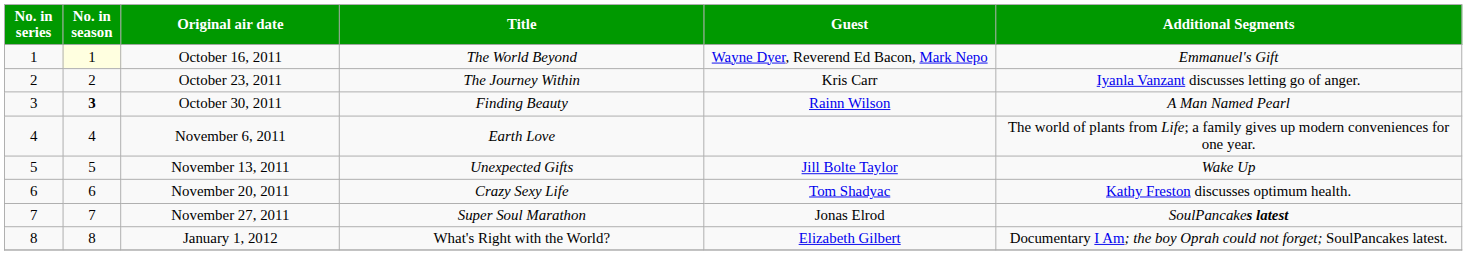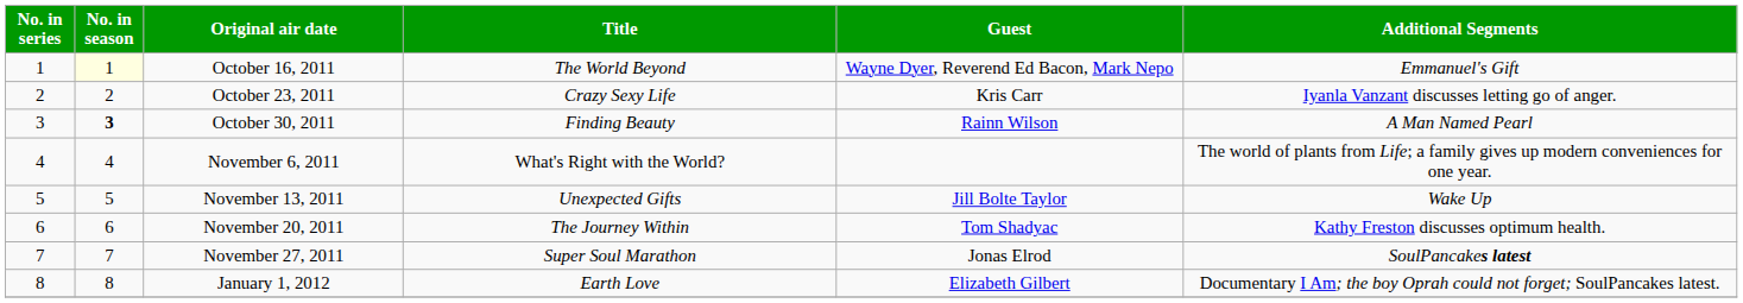 <table class="wikitable plainrowheaders" style="text-align:center;">
 <tr>
 <th scope="col" style="background-color: #090; color: #FFFFFF;" width=4%>No. in<br>series</th>
 <th scope="col" style="background-color: #090; color: #FFFFFF;" width=4%>No. in<br>season</th>
 <th scope="col" style="background-color: #090; color: #FFFFFF;" width=15%>Original air date</th>
 <th scope="col" style="background-color: #090; color: #FFFFFF;" width=25%>Title</th>
 <th scope="col" style="background-color: #090; color: #FFFFFF;" width=20%>Guest</th>
 <th scope="col" style="background-color: #090; color: #FFFFFF;">Additional Segments</th>
 </tr>
 <tr>
 <td>1</td>
 <td style="background: lightyellow;">1</td>
 <td>October 16, 2011</td>
 <td><em>The World Beyond</em></td>
 <td><a href='#'>Wayne Dyer</a>, Reverend Ed Bacon, <a href='#'>Mark Nepo</a></td>
 <td><em>Emmanuel's Gift</em></td>
 </tr>
 <tr>
 <td>2</td>
 <td>2</td>
 <td>October 23, 2011</td>
-<td><em>The Journey Within</em></td>
+<td><em>Crazy Sexy Life</em></td>
 <td>Kris Carr</td>
 <td><a href='#'>Iyanla Vanzant</a> discusses letting go of anger.</td>
 </tr>
 <tr>
 <td>3</td>
 <td><strong>3</strong></td>
 <td>October 30, 2011</td>
 <td><em>Finding Beauty</em></td>
 <td><a href='#'>Rainn Wilson</a></td>
 <td><em>A Man Named Pearl</em></td>
 </tr>
 <tr>
 <td>4</td>
 <td>4</td>
 <td>November 6, 2011</td>
-<td><em>Earth Love</em></td>
+<td></em>What's Right with the World?<em></td>
 <td></td>
 <td>The world of plants from <em>Life</em>; a family gives up modern conveniences for one year.</td>
 </tr>
 <tr>
 <td>5</td>
 <td>5</td>
 <td>November 13, 2011</td>
 <td><em>Unexpected Gifts</em></td>
 <td><a href='#'>Jill Bolte Taylor</a></td>
 <td><em>Wake Up</em></td>
 </tr>
 <tr>
 <td>6</td>
 <td>6</td>
 <td>November 20, 2011</td>
-<td><em>Crazy Sexy Life</em></td>
+<td><em>The Journey Within</em></td>
 <td><a href='#'>Tom Shadyac</a></td>
 <td><a href='#'>Kathy Freston</a> discusses optimum health.</td>
 </tr>
 <tr>
 <td>7</td>
 <td>7</td>
 <td>November 27, 2011</td>
 <td><em>Super Soul Marathon</em></td>
 <td>Jonas Elrod</td>
 <td><em>SoulPancake<strong>s latest</td>
 </tr>
 <tr>
 <td>8</td>
 <td>8</td>
 <td>January 1, 2012</td>
-<td></em>What's Right with the World?<em></td>
+<td><em>Earth Love</em></td>
 <td><a href='#'>Elizabeth Gilbert</a></td>
 <td>Documentary </em><a href='#'>I Am</a><em>; the boy Oprah could not forget; </em>SoulPancake</strong>s latest.</td>
 </tr>
 <tr>
 </tr>
 </table>
